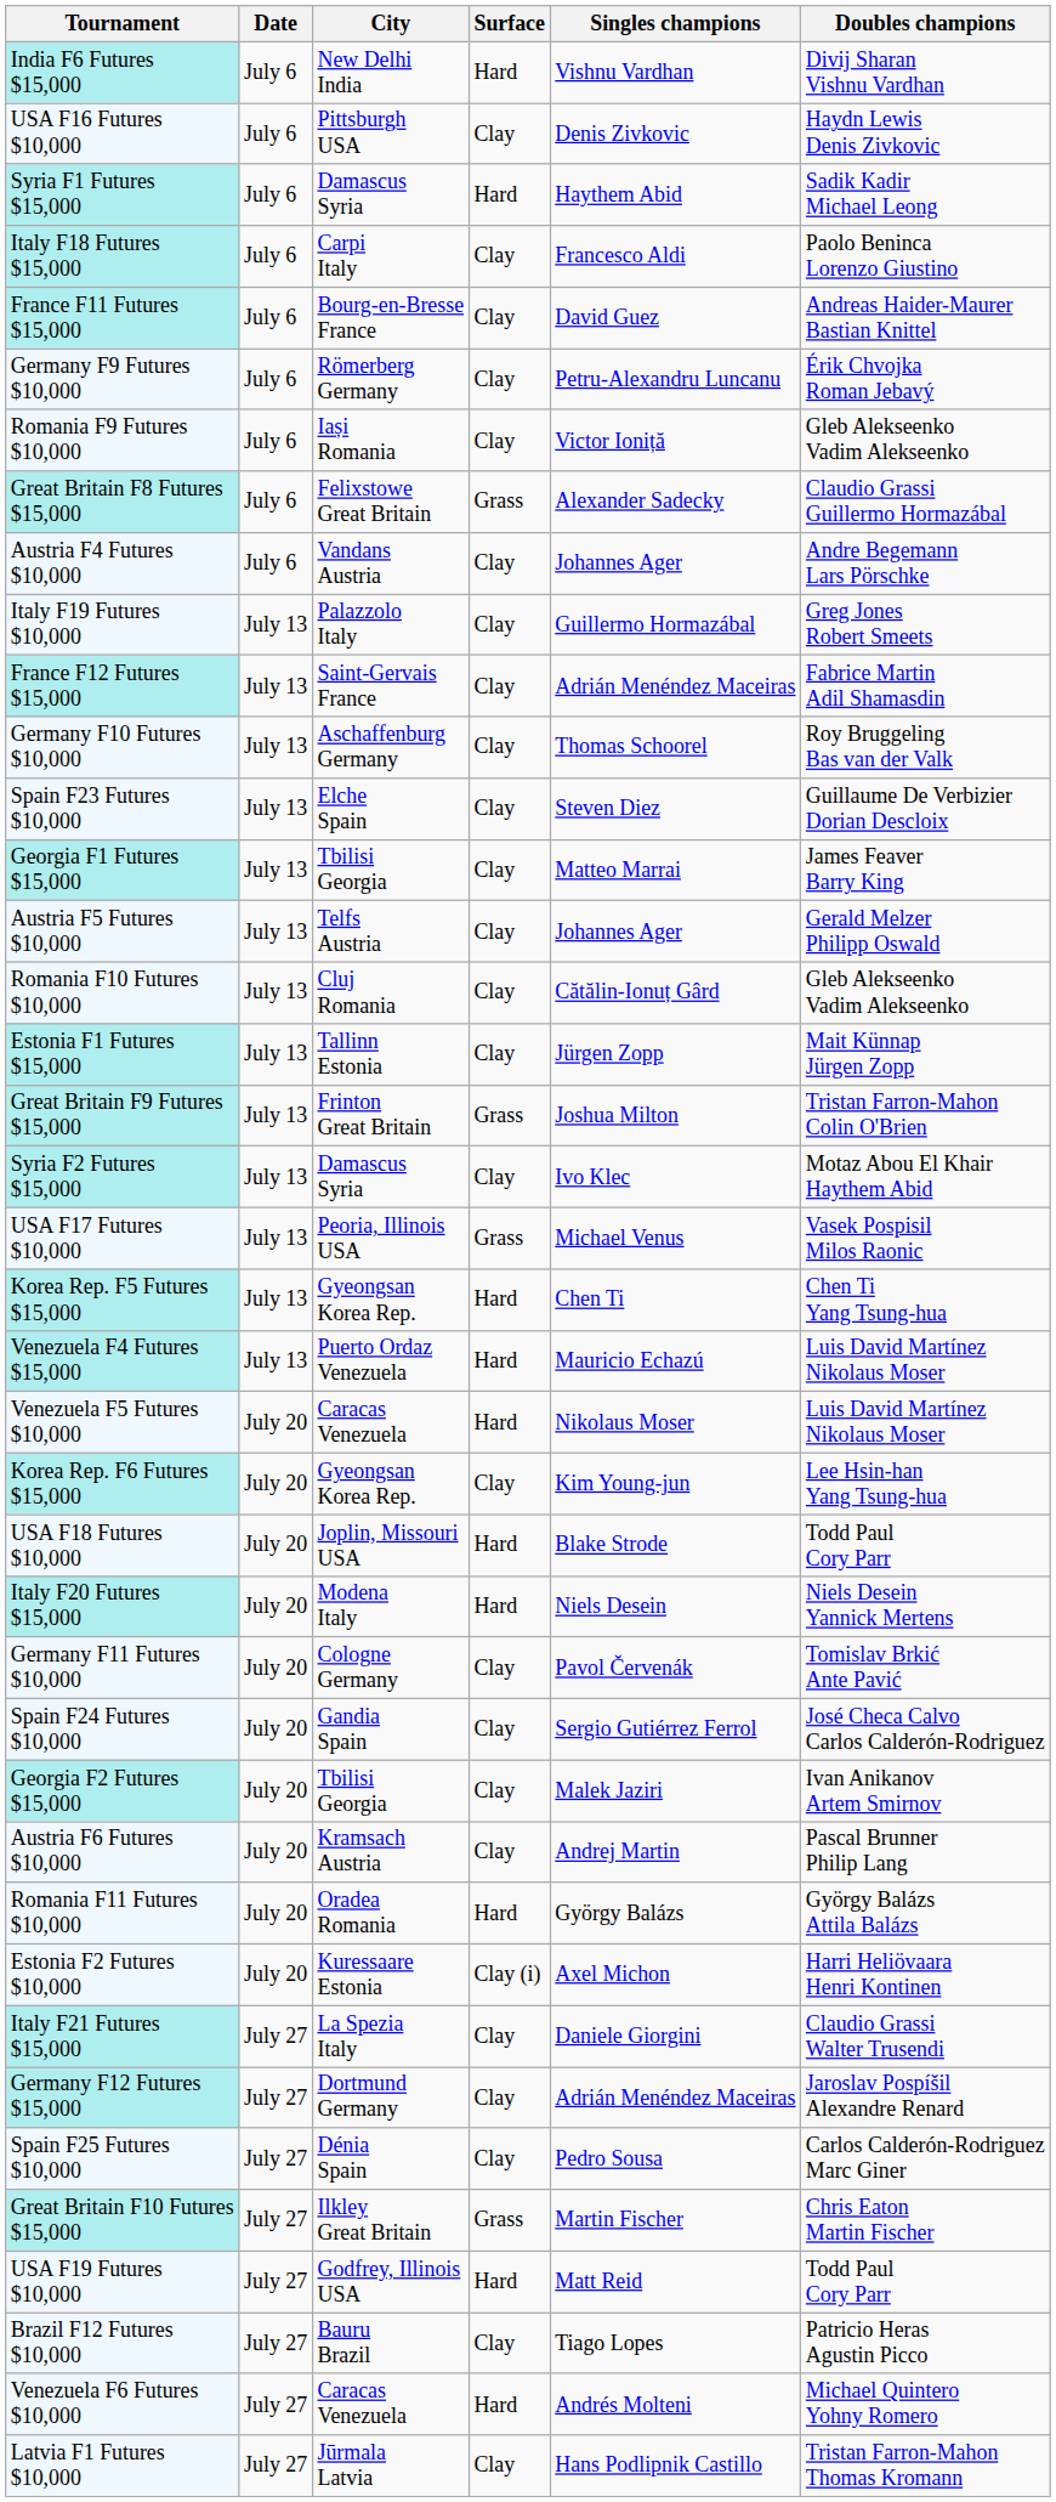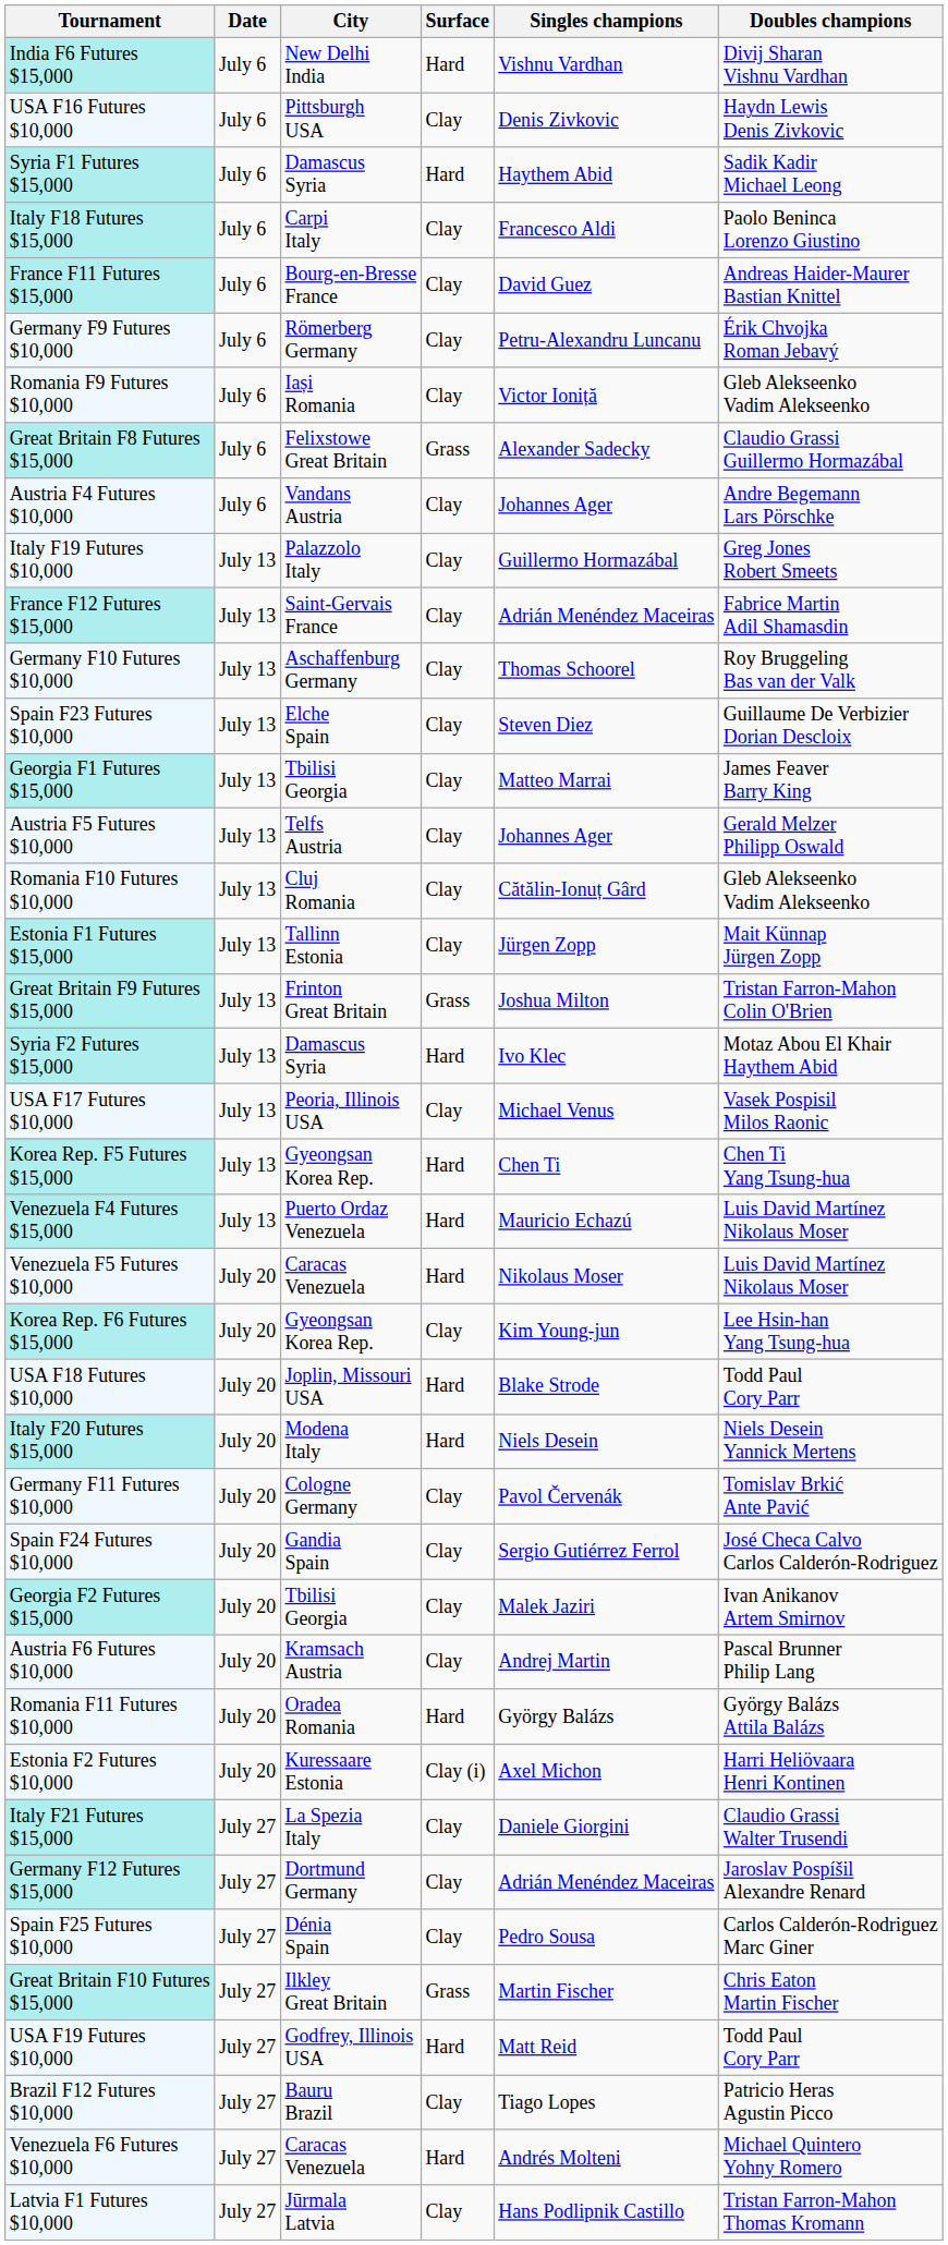 <table class="sortable wikitable" style="font-size:90%">
 <tr>
 <th>Tournament</th>
 <th>Date</th>
 <th>City</th>
 <th>Surface</th>
 <th>Singles champions</th>
 <th>Doubles champions</th>
 </tr>
 <tr>
 <td style="background:#afeeee;">India F6 Futures<br>$15,000</td>
 <td>July 6</td>
 <td><a href='#'>New Delhi</a><br>India</td>
 <td>Hard</td>
 <td> <a href='#'>Vishnu Vardhan</a></td>
 <td> <a href='#'>Divij Sharan</a><br> <a href='#'>Vishnu Vardhan</a></td>
 </tr>
 <tr>
 <td style="background:#f0f8ff;">USA F16 Futures<br>$10,000</td>
 <td>July 6</td>
 <td><a href='#'>Pittsburgh</a><br>USA</td>
 <td>Clay</td>
 <td> <a href='#'>Denis Zivkovic</a></td>
 <td> <a href='#'>Haydn Lewis</a><br> <a href='#'>Denis Zivkovic</a></td>
 </tr>
 <tr>
 <td style="background:#afeeee;">Syria F1 Futures<br>$15,000</td>
 <td>July 6</td>
 <td><a href='#'>Damascus</a><br>Syria</td>
 <td>Hard</td>
 <td> <a href='#'>Haythem Abid</a></td>
 <td> <a href='#'>Sadik Kadir</a><br> <a href='#'>Michael Leong</a></td>
 </tr>
 <tr>
 <td style="background:#afeeee;">Italy F18 Futures<br>$15,000</td>
 <td>July 6</td>
 <td><a href='#'>Carpi</a><br>Italy</td>
 <td>Clay</td>
 <td> <a href='#'>Francesco Aldi</a></td>
 <td> Paolo Beninca<br> <a href='#'>Lorenzo Giustino</a></td>
 </tr>
 <tr>
 <td style="background:#afeeee;">France F11 Futures<br>$15,000</td>
 <td>July 6</td>
 <td><a href='#'>Bourg-en-Bresse</a><br>France</td>
 <td>Clay</td>
 <td> <a href='#'>David Guez</a></td>
 <td> <a href='#'>Andreas Haider-Maurer</a><br> <a href='#'>Bastian Knittel</a></td>
 </tr>
 <tr>
 <td style="background:#f0f8ff;">Germany F9 Futures<br>$10,000</td>
 <td>July 6</td>
 <td><a href='#'>Römerberg</a><br>Germany</td>
 <td>Clay</td>
 <td> <a href='#'>Petru-Alexandru Luncanu</a></td>
 <td> <a href='#'>Érik Chvojka</a><br> <a href='#'>Roman Jebavý</a></td>
 </tr>
 <tr>
 <td style="background:#f0f8ff;">Romania F9 Futures<br>$10,000</td>
 <td>July 6</td>
 <td><a href='#'>Iași</a><br>Romania</td>
 <td>Clay</td>
 <td> <a href='#'>Victor Ioniță</a></td>
 <td> Gleb Alekseenko<br> Vadim Alekseenko</td>
 </tr>
 <tr>
 <td style="background:#afeeee;">Great Britain F8 Futures<br>$15,000</td>
 <td>July 6</td>
 <td><a href='#'>Felixstowe</a><br>Great Britain</td>
 <td>Grass</td>
 <td> <a href='#'>Alexander Sadecky</a></td>
 <td> <a href='#'>Claudio Grassi</a><br> <a href='#'>Guillermo Hormazábal</a></td>
 </tr>
 <tr>
 <td style="background:#f0f8ff;">Austria F4 Futures<br>$10,000</td>
 <td>July 6</td>
 <td><a href='#'>Vandans</a><br>Austria</td>
 <td>Clay</td>
 <td> <a href='#'>Johannes Ager</a></td>
 <td> <a href='#'>Andre Begemann</a><br> <a href='#'>Lars Pörschke</a></td>
 </tr>
 <tr>
 <td style="background:#f0f8ff;">Italy F19 Futures<br>$10,000</td>
 <td>July 13</td>
 <td><a href='#'>Palazzolo</a><br>Italy</td>
 <td>Clay</td>
 <td> <a href='#'>Guillermo Hormazábal</a></td>
 <td> <a href='#'>Greg Jones</a><br> <a href='#'>Robert Smeets</a></td>
 </tr>
 <tr>
 <td style="background:#afeeee;">France F12 Futures<br>$15,000</td>
 <td>July 13</td>
 <td><a href='#'>Saint-Gervais</a><br>France</td>
 <td>Clay</td>
 <td> <a href='#'>Adrián Menéndez Maceiras</a></td>
 <td> <a href='#'>Fabrice Martin</a><br> <a href='#'>Adil Shamasdin</a></td>
 </tr>
 <tr>
 <td style="background:#f0f8ff;">Germany F10 Futures<br>$10,000</td>
 <td>July 13</td>
 <td><a href='#'>Aschaffenburg</a><br>Germany</td>
 <td>Clay</td>
 <td> <a href='#'>Thomas Schoorel</a></td>
 <td> Roy Bruggeling<br> <a href='#'>Bas van der Valk</a></td>
 </tr>
 <tr>
 <td style="background:#f0f8ff;">Spain F23 Futures<br>$10,000</td>
 <td>July 13</td>
 <td><a href='#'>Elche</a><br>Spain</td>
 <td>Clay</td>
 <td> <a href='#'>Steven Diez</a></td>
 <td> Guillaume De Verbizier<br> <a href='#'>Dorian Descloix</a></td>
 </tr>
 <tr>
 <td style="background:#afeeee;">Georgia F1 Futures<br>$15,000</td>
 <td>July 13</td>
 <td><a href='#'>Tbilisi</a><br>Georgia</td>
 <td>Clay</td>
 <td> <a href='#'>Matteo Marrai</a></td>
 <td> James Feaver<br> <a href='#'>Barry King</a></td>
 </tr>
 <tr>
 <td style="background:#f0f8ff;">Austria F5 Futures<br>$10,000</td>
 <td>July 13</td>
 <td><a href='#'>Telfs</a><br>Austria</td>
 <td>Clay</td>
 <td> <a href='#'>Johannes Ager</a></td>
 <td> <a href='#'>Gerald Melzer</a><br> <a href='#'>Philipp Oswald</a></td>
 </tr>
 <tr>
 <td style="background:#f0f8ff;">Romania F10 Futures<br>$10,000</td>
 <td>July 13</td>
 <td><a href='#'>Cluj</a><br>Romania</td>
 <td>Clay</td>
 <td> <a href='#'>Cătălin-Ionuț Gârd</a></td>
 <td> Gleb Alekseenko<br> Vadim Alekseenko</td>
 </tr>
 <tr>
 <td style="background:#afeeee;">Estonia F1 Futures<br>$15,000</td>
 <td>July 13</td>
 <td><a href='#'>Tallinn</a><br>Estonia</td>
 <td>Clay</td>
 <td> <a href='#'>Jürgen Zopp</a></td>
 <td> <a href='#'>Mait Künnap</a><br> <a href='#'>Jürgen Zopp</a></td>
 </tr>
 <tr>
 <td style="background:#afeeee;">Great Britain F9 Futures<br>$15,000</td>
 <td>July 13</td>
 <td><a href='#'>Frinton</a><br>Great Britain</td>
 <td>Grass</td>
 <td> <a href='#'>Joshua Milton</a></td>
 <td> <a href='#'>Tristan Farron-Mahon</a><br> <a href='#'>Colin O'Brien</a></td>
 </tr>
 <tr>
 <td style="background:#afeeee;">Syria F2 Futures<br>$15,000</td>
 <td>July 13</td>
 <td><a href='#'>Damascus</a><br>Syria</td>
-<td>Clay</td>
+<td>Hard</td>
 <td> <a href='#'>Ivo Klec</a></td>
 <td> Motaz Abou El Khair<br> <a href='#'>Haythem Abid</a></td>
 </tr>
 <tr>
 <td style="background:#f0f8ff;">USA F17 Futures<br>$10,000</td>
 <td>July 13</td>
 <td><a href='#'>Peoria, Illinois</a><br>USA</td>
-<td>Grass</td>
+<td>Clay</td>
 <td> <a href='#'>Michael Venus</a></td>
 <td> <a href='#'>Vasek Pospisil</a><br> <a href='#'>Milos Raonic</a></td>
 </tr>
 <tr>
 <td style="background:#afeeee;">Korea Rep. F5 Futures<br>$15,000</td>
 <td>July 13</td>
 <td><a href='#'>Gyeongsan</a><br>Korea Rep.</td>
 <td>Hard</td>
 <td> <a href='#'>Chen Ti</a></td>
 <td> <a href='#'>Chen Ti</a><br> <a href='#'>Yang Tsung-hua</a></td>
 </tr>
 <tr>
 <td style="background:#afeeee;">Venezuela F4 Futures<br>$15,000</td>
 <td>July 13</td>
 <td><a href='#'>Puerto Ordaz</a><br>Venezuela</td>
 <td>Hard</td>
 <td> <a href='#'>Mauricio Echazú</a></td>
 <td> <a href='#'>Luis David Martínez</a><br> <a href='#'>Nikolaus Moser</a></td>
 </tr>
 <tr>
 <td style="background:#f0f8ff;">Venezuela F5 Futures<br>$10,000</td>
 <td>July 20</td>
 <td><a href='#'>Caracas</a><br>Venezuela</td>
 <td>Hard</td>
 <td> <a href='#'>Nikolaus Moser</a></td>
 <td> <a href='#'>Luis David Martínez</a><br> <a href='#'>Nikolaus Moser</a></td>
 </tr>
 <tr>
 <td style="background:#afeeee;">Korea Rep. F6 Futures<br>$15,000</td>
 <td>July 20</td>
 <td><a href='#'>Gyeongsan</a><br>Korea Rep.</td>
 <td>Clay</td>
 <td> <a href='#'>Kim Young-jun</a></td>
 <td> <a href='#'>Lee Hsin-han</a><br> <a href='#'>Yang Tsung-hua</a></td>
 </tr>
 <tr>
 <td style="background:#f0f8ff;">USA F18 Futures<br>$10,000</td>
 <td>July 20</td>
 <td><a href='#'>Joplin, Missouri</a><br>USA</td>
 <td>Hard</td>
 <td> <a href='#'>Blake Strode</a></td>
 <td> Todd Paul<br> <a href='#'>Cory Parr</a></td>
 </tr>
 <tr>
 <td style="background:#afeeee;">Italy F20 Futures<br>$15,000</td>
 <td>July 20</td>
 <td><a href='#'>Modena</a><br>Italy</td>
 <td>Hard</td>
 <td> <a href='#'>Niels Desein</a></td>
 <td> <a href='#'>Niels Desein</a><br> <a href='#'>Yannick Mertens</a></td>
 </tr>
 <tr>
 <td style="background:#f0f8ff;">Germany F11 Futures<br>$10,000</td>
 <td>July 20</td>
 <td><a href='#'>Cologne</a><br>Germany</td>
 <td>Clay</td>
 <td> <a href='#'>Pavol Červenák</a></td>
 <td> <a href='#'>Tomislav Brkić</a><br> <a href='#'>Ante Pavić</a></td>
 </tr>
 <tr>
 <td style="background:#f0f8ff;">Spain F24 Futures<br>$10,000</td>
 <td>July 20</td>
 <td><a href='#'>Gandia</a><br>Spain</td>
 <td>Clay</td>
 <td> <a href='#'>Sergio Gutiérrez Ferrol</a></td>
 <td> <a href='#'>José Checa Calvo</a><br> Carlos Calderón-Rodriguez</td>
 </tr>
 <tr>
 <td style="background:#afeeee;">Georgia F2 Futures<br>$15,000</td>
 <td>July 20</td>
 <td><a href='#'>Tbilisi</a><br>Georgia</td>
 <td>Clay</td>
 <td> <a href='#'>Malek Jaziri</a></td>
 <td> Ivan Anikanov<br> <a href='#'>Artem Smirnov</a></td>
 </tr>
 <tr>
 <td style="background:#f0f8ff;">Austria F6 Futures<br>$10,000</td>
 <td>July 20</td>
 <td><a href='#'>Kramsach</a><br>Austria</td>
 <td>Clay</td>
 <td> <a href='#'>Andrej Martin</a></td>
 <td> Pascal Brunner<br> Philip Lang</td>
 </tr>
 <tr>
 <td style="background:#f0f8ff;">Romania F11 Futures<br>$10,000</td>
 <td>July 20</td>
 <td><a href='#'>Oradea</a><br>Romania</td>
 <td>Hard</td>
 <td> György Balázs</td>
 <td> György Balázs<br> <a href='#'>Attila Balázs</a></td>
 </tr>
 <tr>
 <td style="background:#f0f8ff;">Estonia F2 Futures<br>$10,000</td>
 <td>July 20</td>
 <td><a href='#'>Kuressaare</a><br>Estonia</td>
 <td>Clay (i)</td>
 <td> <a href='#'>Axel Michon</a></td>
 <td> <a href='#'>Harri Heliövaara</a><br> <a href='#'>Henri Kontinen</a></td>
 </tr>
 <tr>
 <td style="background:#afeeee;">Italy F21 Futures<br>$15,000</td>
 <td>July 27</td>
 <td><a href='#'>La Spezia</a><br>Italy</td>
 <td>Clay</td>
 <td> <a href='#'>Daniele Giorgini</a></td>
 <td> <a href='#'>Claudio Grassi</a><br> <a href='#'>Walter Trusendi</a></td>
 </tr>
 <tr>
 <td style="background:#afeeee;">Germany F12 Futures<br>$15,000</td>
 <td>July 27</td>
 <td><a href='#'>Dortmund</a><br>Germany</td>
 <td>Clay</td>
 <td> <a href='#'>Adrián Menéndez Maceiras</a></td>
 <td> <a href='#'>Jaroslav Pospíšil</a><br> Alexandre Renard</td>
 </tr>
 <tr>
 <td style="background:#f0f8ff;">Spain F25 Futures<br>$10,000</td>
 <td>July 27</td>
 <td><a href='#'>Dénia</a><br>Spain</td>
 <td>Clay</td>
 <td> <a href='#'>Pedro Sousa</a></td>
 <td> Carlos Calderón-Rodriguez<br> Marc Giner</td>
 </tr>
 <tr>
 <td style="background:#afeeee;">Great Britain F10 Futures<br>$15,000</td>
 <td>July 27</td>
 <td><a href='#'>Ilkley</a><br>Great Britain</td>
 <td>Grass</td>
 <td> <a href='#'>Martin Fischer</a></td>
 <td> <a href='#'>Chris Eaton</a><br> <a href='#'>Martin Fischer</a></td>
 </tr>
 <tr>
 <td style="background:#f0f8ff;">USA F19 Futures<br>$10,000</td>
 <td>July 27</td>
 <td><a href='#'>Godfrey, Illinois</a><br>USA</td>
 <td>Hard</td>
 <td> <a href='#'>Matt Reid</a></td>
 <td> Todd Paul<br> <a href='#'>Cory Parr</a></td>
 </tr>
 <tr>
 <td style="background:#f0f8ff;">Brazil F12 Futures<br>$10,000</td>
 <td>July 27</td>
 <td><a href='#'>Bauru</a><br>Brazil</td>
 <td>Clay</td>
 <td> Tiago Lopes</td>
 <td> Patricio Heras<br> Agustin Picco</td>
 </tr>
 <tr>
 <td style="background:#f0f8ff;">Venezuela F6 Futures<br>$10,000</td>
 <td>July 27</td>
 <td><a href='#'>Caracas</a><br>Venezuela</td>
 <td>Hard</td>
 <td> <a href='#'>Andrés Molteni</a></td>
 <td> <a href='#'>Michael Quintero</a><br> <a href='#'>Yohny Romero</a></td>
 </tr>
 <tr>
 <td style="background:#f0f8ff;">Latvia F1 Futures<br>$10,000</td>
 <td>July 27</td>
 <td><a href='#'>Jūrmala</a><br>Latvia</td>
 <td>Clay</td>
 <td> <a href='#'>Hans Podlipnik Castillo</a></td>
 <td> <a href='#'>Tristan Farron-Mahon</a><br> <a href='#'>Thomas Kromann</a></td>
 </tr>
 </table>
